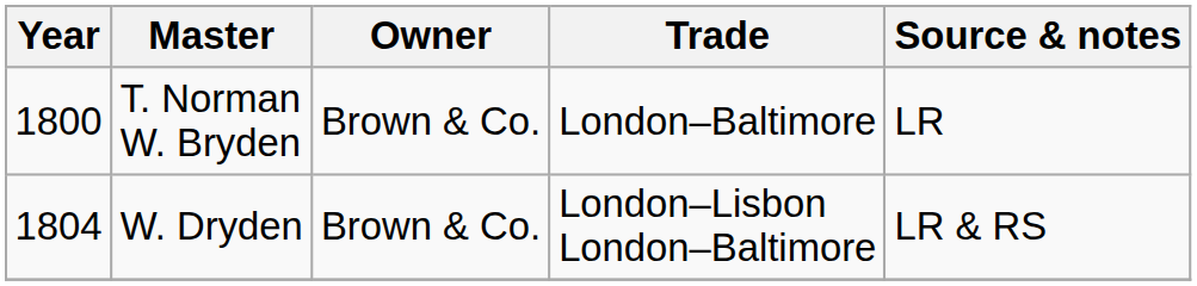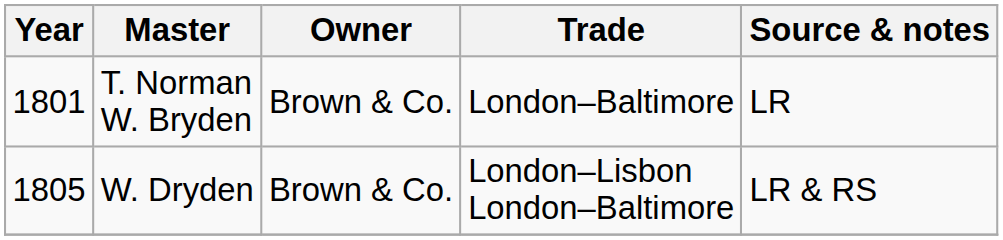 <table class="sortable wikitable">
 <tr>
 <th>Year</th>
 <th>Master</th>
 <th>Owner</th>
 <th>Trade</th>
 <th>Source & notes</th>
 </tr>
 <tr>
-<td>1800</td>
+<td>1801</td>
 <td>T. Norman<br>W. Bryden</td>
 <td>Brown & Co.</td>
 <td>London–Baltimore</td>
 <td>LR</td>
 </tr>
 <tr>
-<td>1804</td>
+<td>1805</td>
 <td>W. Dryden</td>
 <td>Brown & Co.</td>
 <td>London–Lisbon<br>London–Baltimore</td>
 <td>LR & RS</td>
 </tr>
 <tr>
 </tr>
 </table>
